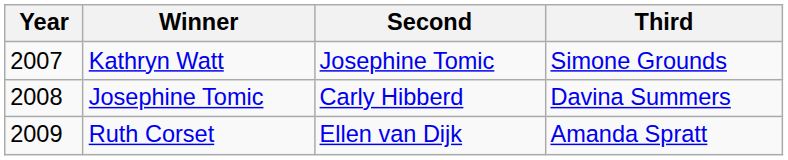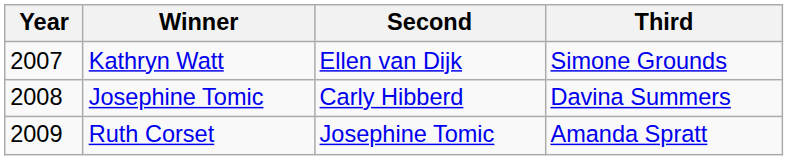 <table class="wikitable" style="font-size:100%" width=60%>
 <tr>
 <th>Year</th>
 <th>Winner</th>
 <th>Second</th>
 <th>Third</th>
 </tr>
 <tr>
 <td>2007</td>
 <td> <a href='#'>Kathryn Watt</a></td>
-<td> <a href='#'>Josephine Tomic</a></td>
+<td> <a href='#'>Ellen van Dijk</a></td>
 <td> <a href='#'>Simone Grounds</a></td>
 </tr>
 <tr>
 <td>2008</td>
 <td> <a href='#'>Josephine Tomic</a></td>
 <td> <a href='#'>Carly Hibberd</a></td>
 <td> <a href='#'>Davina Summers</a></td>
 </tr>
 <tr>
 <td>2009</td>
 <td> <a href='#'>Ruth Corset</a></td>
-<td> <a href='#'>Ellen van Dijk</a></td>
+<td> <a href='#'>Josephine Tomic</a></td>
 <td> <a href='#'>Amanda Spratt</a></td>
 </tr>
 </table>
